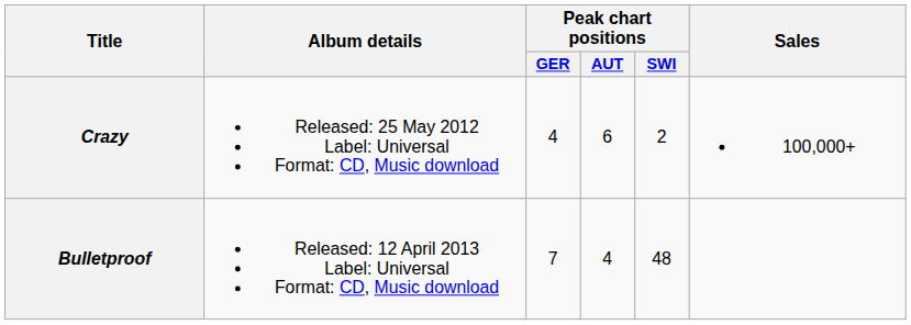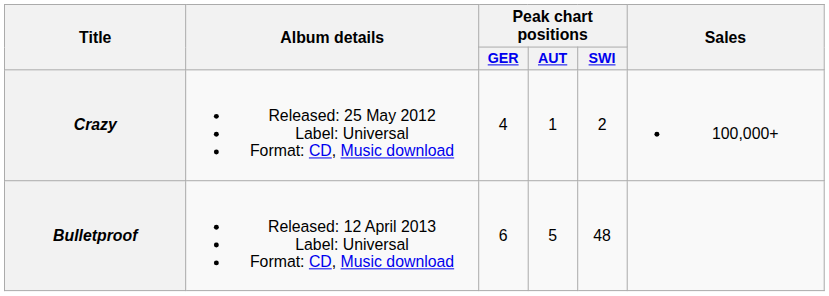 <table class="wikitable plainrowheaders" style="text-align:center;">
 <tr>
 <th scope="col" rowspan="2" style="width:11em;">Title</th>
 <th scope="col" rowspan="2" style="width:18em;">Album details</th>
 <th scope="col" colspan="3">Peak chart positions</th>
 <th scope="col" rowspan="2" style="width:12em;">Sales</th>
 </tr>
 <tr>
 <th scope="col" style="width:3em;font-size:90%;"><a href='#'>GER</a><br></th>
 <th scope="col" style="width:3em;font-size:90%;"><a href='#'>AUT</a><br></th>
 <th scope="col" style="width:3em;font-size:90%;"><a href='#'>SWI</a><br></th>
 </tr>
 <tr>
 <th scope="row"><em>Crazy</em></th>
 <td><br><ul><li>Released: 25 May 2012</li><li>Label: Universal</li><li>Format: <a href='#'>CD</a>, <a href='#'>Music download</a></li></ul></td>
 <td>4</td>
-<td>6</td>
+<td>1</td>
 <td>2</td>
 <td><br><ul><li>100,000+</li></ul></td>
 </tr>
 <tr>
 <th scope="row"><em>Bulletproof</em></th>
 <td><br><ul><li>Released: 12 April 2013</li><li>Label: Universal</li><li>Format: <a href='#'>CD</a>, <a href='#'>Music download</a></li></ul></td>
-<td>7</td>
-<td>4</td>
+<td>6</td>
+<td>5</td>
 <td>48</td>
 <td></td>
 </tr>
 </table>
